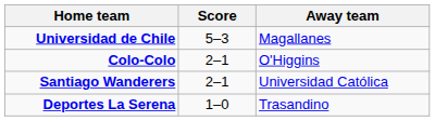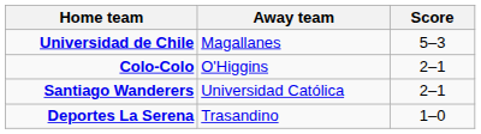 <table class="wikitable" style="text-align: center">
 <tr>
 <th width=190>Home team</th>
+<th width=190>Away team</th>
 <th width=80>Score</th>
-<th width=190>Away team</th>
 </tr>
 <tr>
 <td align=right><strong><a href='#'>Universidad de Chile</a></strong></td>
+<td align=left><a href='#'>Magallanes</a></td>
 <td>5–3</td>
-<td align=left><a href='#'>Magallanes</a></td>
 </tr>
 <tr>
 <td align=right><strong><a href='#'>Colo-Colo</a></strong></td>
+<td align=left><a href='#'>O'Higgins</a></td>
 <td>2–1</td>
-<td align=left><a href='#'>O'Higgins</a></td>
 </tr>
 <tr>
 <td align=right><strong><a href='#'>Santiago Wanderers</a></strong></td>
+<td align=left><a href='#'>Universidad Católica</a></td>
 <td>2–1</td>
-<td align=left><a href='#'>Universidad Católica</a></td>
 </tr>
 <tr>
 <td align=right><strong><a href='#'>Deportes La Serena</a></strong></td>
+<td align=left><a href='#'>Trasandino</a></td>
 <td>1–0</td>
-<td align=left><a href='#'>Trasandino</a></td>
 </tr>
 </table>
